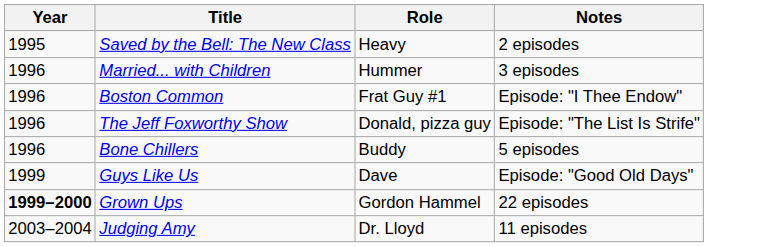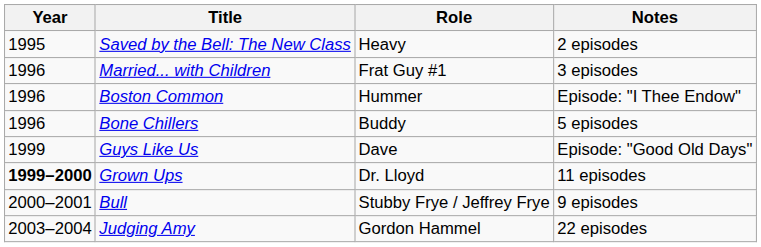 <table class="wikitable sortable">
 <tr>
 <th>Year</th>
 <th>Title</th>
 <th>Role</th>
 <th>Notes</th>
 </tr>
 <tr>
 <td>1995</td>
 <td><em><a href='#'>Saved by the Bell: The New Class</a></em></td>
 <td>Heavy</td>
 <td>2 episodes</td>
 </tr>
 <tr>
 <td>1996</td>
 <td><em><a href='#'>Married... with Children</a></em></td>
-<td>Hummer</td>
+<td>Frat Guy #1</td>
 <td>3 episodes</td>
 </tr>
 <tr>
 <td>1996</td>
 <td><a href='#'><em>Boston Common</em></a></td>
-<td>Frat Guy #1</td>
+<td>Hummer</td>
 <td>Episode: "I Thee Endow"</td>
-</tr>
-<tr>
-<td>1996</td>
-<td><em><a href='#'>The Jeff Foxworthy Show</a></em></td>
-<td>Donald, pizza guy</td>
-<td>Episode: "The List Is Strife"</td>
 </tr>
 <tr>
 <td>1996</td>
 <td><em><a href='#'>Bone Chillers</a></em></td>
 <td>Buddy</td>
 <td>5 episodes</td>
 </tr>
 <tr>
 <td>1999</td>
 <td><em><a href='#'>Guys Like Us</a></em></td>
 <td>Dave</td>
 <td>Episode: "Good Old Days"</td>
 </tr>
 <tr>
 <td><strong>1999–2000</strong></td>
 <td><a href='#'><em>Grown Ups</em></a></td>
-<td>Gordon Hammel</td>
-<td>22 episodes</td>
+<td>Dr. Lloyd</td>
+<td>11 episodes</td>
+</tr>
+<tr>
+<td>2000–2001</td>
+<td><a href='#'><em>Bull</em></a></td>
+<td>Stubby Frye / Jeffrey Frye</td>
+<td>9 episodes</td>
 </tr>
 <tr>
 <td>2003–2004</td>
 <td><em><a href='#'>Judging Amy</a></em></td>
-<td>Dr. Lloyd</td>
-<td>11 episodes</td>
+<td>Gordon Hammel</td>
+<td>22 episodes</td>
 </tr>
 </table>
